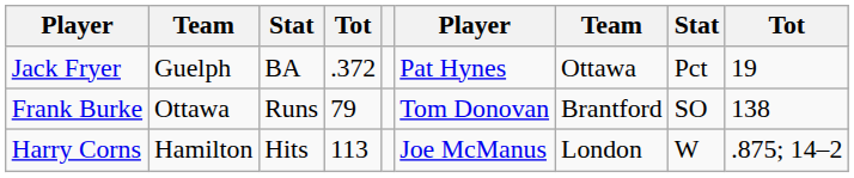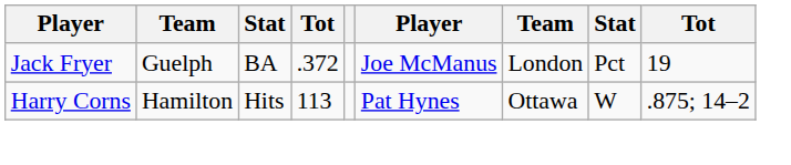 <table class="wikitable">
 <tr>
 <th>Player</th>
 <th>Team</th>
 <th>Stat</th>
 <th>Tot</th>
 <th></th>
 <th>Player</th>
 <th>Team</th>
 <th>Stat</th>
 <th>Tot</th>
 </tr>
 <tr>
 <td><a href='#'>Jack Fryer</a></td>
 <td>Guelph</td>
 <td>BA</td>
 <td>.372</td>
 <td></td>
-<td><a href='#'>Pat Hynes</a></td>
-<td>Ottawa</td>
+<td><a href='#'>Joe McManus</a></td>
+<td>London</td>
 <td>Pct</td>
 <td>19</td>
-</tr>
-<tr>
-<td><a href='#'>Frank Burke</a></td>
-<td>Ottawa</td>
-<td>Runs</td>
-<td>79</td>
-<td></td>
-<td><a href='#'>Tom Donovan</a></td>
-<td>Brantford</td>
-<td>SO</td>
-<td>138</td>
 </tr>
 <tr>
 <td><a href='#'>Harry Corns</a></td>
 <td>Hamilton</td>
 <td>Hits</td>
 <td>113</td>
 <td></td>
-<td><a href='#'>Joe McManus</a></td>
-<td>London</td>
+<td><a href='#'>Pat Hynes</a></td>
+<td>Ottawa</td>
 <td>W</td>
 <td>.875; 14–2</td>
 </tr>
 </table>
